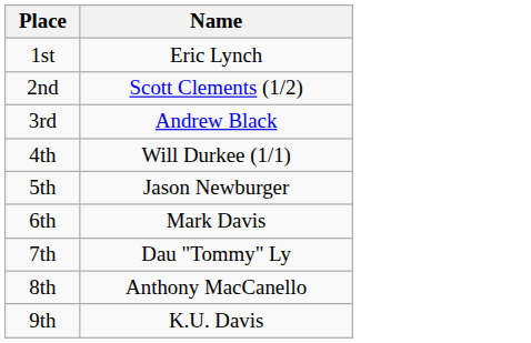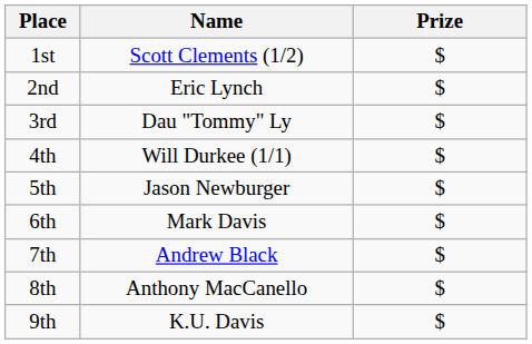 <table class="wikitable" style="text-align:center">
 <tr>
 <th width="50">Place</th>
 <th width="200">Name</th>
+<th width="125">Prize</th>
 </tr>
 <tr>
 <td>1st</td>
-<td>Eric Lynch</td>
+<td><a href='#'>Scott Clements</a> (1/2)</td>
+<td>$</td>
 </tr>
 <tr>
 <td>2nd</td>
-<td><a href='#'>Scott Clements</a> (1/2)</td>
+<td>Eric Lynch</td>
+<td>$</td>
 </tr>
 <tr>
 <td>3rd</td>
-<td><a href='#'>Andrew Black</a></td>
+<td>Dau "Tommy" Ly</td>
+<td>$</td>
 </tr>
 <tr>
 <td>4th</td>
 <td>Will Durkee (1/1)</td>
+<td>$</td>
 </tr>
 <tr>
 <td>5th</td>
 <td>Jason Newburger</td>
+<td>$</td>
 </tr>
 <tr>
 <td>6th</td>
 <td>Mark Davis</td>
+<td>$</td>
 </tr>
 <tr>
 <td>7th</td>
-<td>Dau "Tommy" Ly</td>
+<td><a href='#'>Andrew Black</a></td>
+<td>$</td>
 </tr>
 <tr>
 <td>8th</td>
 <td>Anthony  MacCanello</td>
+<td>$</td>
 </tr>
 <tr>
 <td>9th</td>
 <td>K.U. Davis</td>
+<td>$</td>
 </tr>
 </table>
